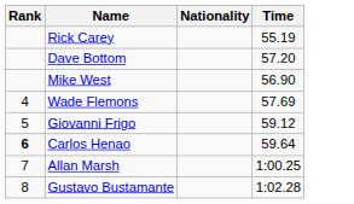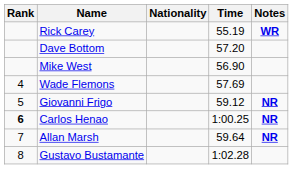 <table class="wikitable sortable" style="text-align:center">
 <tr>
 <th>Rank</th>
 <th>Name</th>
 <th>Nationality</th>
 <th>Time</th>
+<th>Notes</th>
 </tr>
 <tr>
 <td></td>
 <td align=left><a href='#'>Rick Carey</a></td>
 <td align=left></td>
 <td>55.19</td>
+<td><strong><a href='#'>WR</a></strong></td>
 </tr>
 <tr>
 <td></td>
 <td align=left><a href='#'>Dave Bottom</a></td>
 <td align=left></td>
 <td>57.20</td>
+<td></td>
 </tr>
 <tr>
 <td></td>
 <td align=left><a href='#'>Mike West</a></td>
 <td align=left></td>
 <td>56.90</td>
+<td></td>
 </tr>
 <tr>
 <td>4</td>
 <td align=left><a href='#'>Wade Flemons</a></td>
 <td align=left></td>
 <td>57.69</td>
+<td></td>
 </tr>
 <tr>
 <td>5</td>
 <td align=left><a href='#'>Giovanni Frigo</a></td>
 <td align=left></td>
 <td>59.12</td>
+<td><strong><a href='#'>NR</a></strong></td>
 </tr>
 <tr>
 <td><strong>6</strong></td>
 <td align=left><a href='#'>Carlos Henao</a></td>
 <td align=left></td>
-<td>59.64</td>
+<td>1:00.25</td>
+<td><strong><a href='#'>NR</a></strong></td>
 </tr>
 <tr>
 <td>7</td>
 <td align=left><a href='#'>Allan Marsh</a></td>
 <td align=left></td>
-<td>1:00.25</td>
+<td>59.64</td>
+<td><strong><a href='#'>NR</a></strong></td>
 </tr>
 <tr>
 <td>8</td>
 <td align=left><a href='#'>Gustavo Bustamante</a></td>
 <td align=left></td>
 <td>1:02.28</td>
+<td></td>
 </tr>
 </table>
